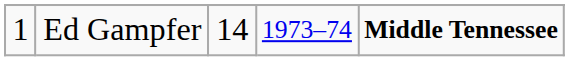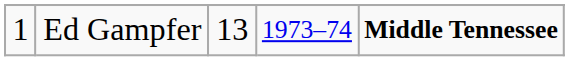 <table class="wikitable">
 <tr>
 </tr>
 <tr>
 <td>1</td>
 <td>Ed Gampfer</td>
-<td>14</td>
+<td>13</td>
 <td style="font-size:80%;"><a href='#'>1973–74</a></td>
 <td style="font-size:80%;"><strong>Middle Tennessee</strong></td>
 </tr>
 </table>
